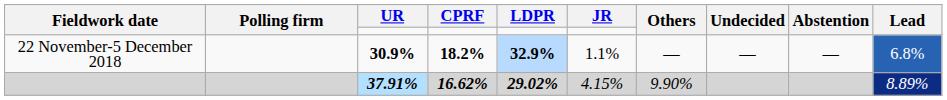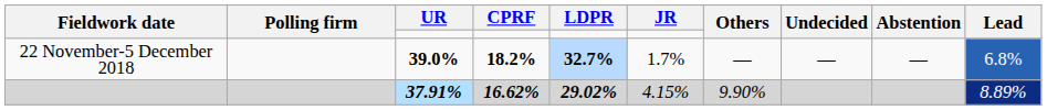 <table class=wikitable style="font-size:95%; line-height:14px; text-align:center">
 <tr>
 <th style=width:200px; rowspan=2>Fieldwork date</th>
 <th style=width:150px; rowspan=2>Polling firm</th>
 <th style="width:60px;"><a href='#'>UR</a></th>
 <th style="width:60px;"><a href='#'>CPRF</a></th>
 <th style="width:60px;"><a href='#'>LDPR</a></th>
 <th style="width:60px;"><a href='#'>JR</a></th>
 <th style="width:60px;" rowspan=2>Others</th>
 <th style="width:60px;" rowspan=2>Undecided</th>
 <th style="width:60px;" rowspan=2>Abstention</th>
 <th style="width:60px;" rowspan="2">Lead</th>
 </tr>
 <tr>
 <td bgcolor=></td>
 <td bgcolor=></td>
 <td bgcolor=></td>
 <td bgcolor=></td>
 </tr>
 <tr>
 <td>22 November-5 December 2018</td>
 <td> </td>
-<td><strong>30.9%</strong></td>
+<td><strong>39.0%</strong></td>
 <td><strong>18.2%</strong></td>
-<td style="background:#B9DAFF"><strong>32.9%</strong></td>
-<td>1.1%</td>
+<td style="background:#B9DAFF"><strong>32.7%</strong></td>
+<td>1.7%</td>
 <td>—</td>
 <td>—</td>
 <td>—</td>
 <td style="background:#2862B3; color:white;">6.8%</td>
 </tr>
 <tr>
 <td style="background:#D5D5D5"></td>
 <td style="background:#D5D5D5"></td>
 <td style="background:#B3E0FF"><strong><em>37.91%</em></strong></td>
 <td style="background:#D5D5D5"><strong><em>16.62%</em></strong></td>
 <td style="background:#D5D5D5"><strong><em>29.02%</em></strong></td>
 <td style="background:#D5D5D5"><em>4.15%</em></td>
 <td style="background:#D5D5D5"><em>9.90%</em></td>
 <td style="background:#D5D5D5"></td>
 <td style="background:#D5D5D5"></td>
 <td style="background:#0C2C84; color:white;"><em>8.89%</em></td>
 </tr>
 </table>
